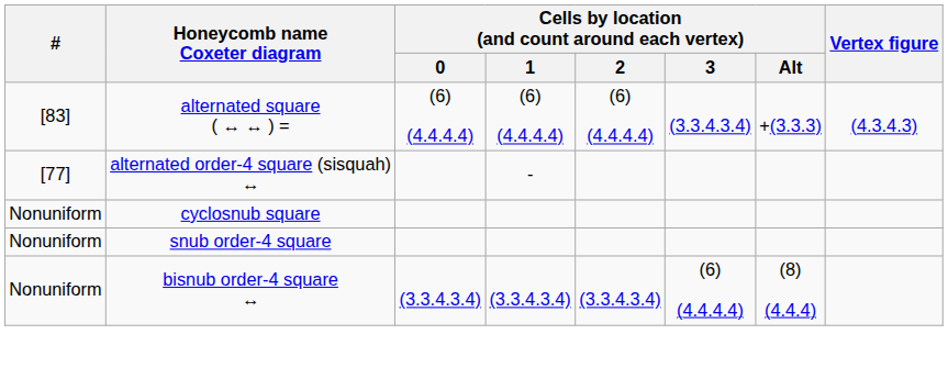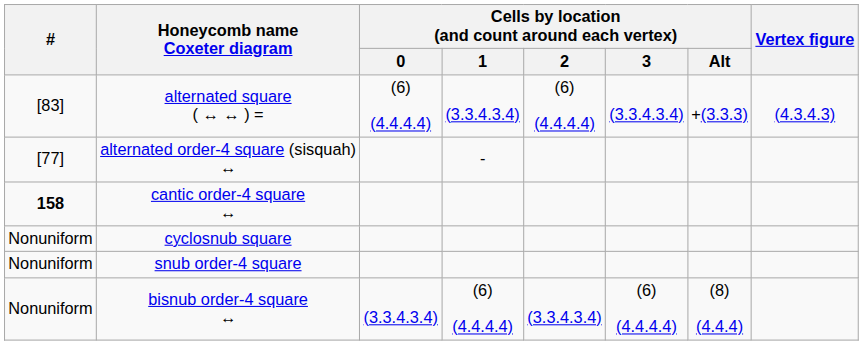 <table class="wikitable">
 <tr>
 <th rowspan=2>#</th>
 <th rowspan=2>Honeycomb name<br><a href='#'>Coxeter diagram</a></th>
 <th colspan=5>Cells by location<br>(and count around each vertex)</th>
 <th rowspan=2><a href='#'>Vertex figure</a></th>
 </tr>
 <tr>
 <th>0<br></th>
 <th>1<br></th>
 <th>2<br></th>
 <th>3<br></th>
 <th>Alt</th>
 </tr>
 <tr align=center>
 <td>[83]</td>
 <td><a href='#'>alternated square</a><br>( ↔  ↔ ) = </td>
 <td>(6)<br><br><a href='#'>(4.4.4.4)</a><br></td>
-<td>(6)<br><br><a href='#'>(4.4.4.4)</a><br></td>
+<td><br><a href='#'>(3.3.4.3.4)</a><br></td>
 <td>(6)<br><br><a href='#'>(4.4.4.4)</a><br></td>
 <td><br><a href='#'>(3.3.4.3.4)</a><br></td>
 <td><br>+<a href='#'>(3.3.3)</a></td>
 <td><br><a href='#'>(4.3.4.3)</a></td>
 </tr>
 <tr align=center>
 <td>[77]</td>
 <td><a href='#'>alternated order-4 square</a> (sisquah)<br> ↔ </td>
 <td><br></td>
 <td>-</td>
+<td><br></td>
+<td><br></td>
+<td></td>
+<td></td>
+</tr>
+<tr align=center>
+<td><strong>158</strong></td>
+<td><a href='#'>cantic order-4 square</a><br> ↔ </td>
+<td><br></td>
+<td><br></td>
 <td><br></td>
 <td><br></td>
 <td></td>
 <td></td>
 </tr>
 <tr align=center>
 <td>Nonuniform</td>
 <td><a href='#'>cyclosnub square</a><br></td>
 <td><br></td>
 <td><br></td>
 <td><br></td>
 <td><br></td>
 <td></td>
 <td></td>
 </tr>
 <tr align=center>
 <td>Nonuniform</td>
 <td><a href='#'>snub order-4 square</a><br></td>
 <td><br></td>
 <td><br></td>
 <td><br></td>
 <td><br></td>
 <td></td>
 <td></td>
 </tr>
 <tr align=center>
 <td>Nonuniform</td>
 <td><a href='#'>bisnub order-4 square</a><br> ↔ </td>
 <td><br><a href='#'>(3.3.4.3.4)</a><br></td>
-<td><br><a href='#'>(3.3.4.3.4)</a><br></td>
+<td>(6)<br><br><a href='#'>(4.4.4.4)</a><br></td>
 <td><br><a href='#'>(3.3.4.3.4)</a><br></td>
 <td>(6)<br><br><a href='#'>(4.4.4.4)</a><br></td>
 <td>(8)<br><br><a href='#'>(4.4.4)</a></td>
 <td></td>
 </tr>
 </table>
